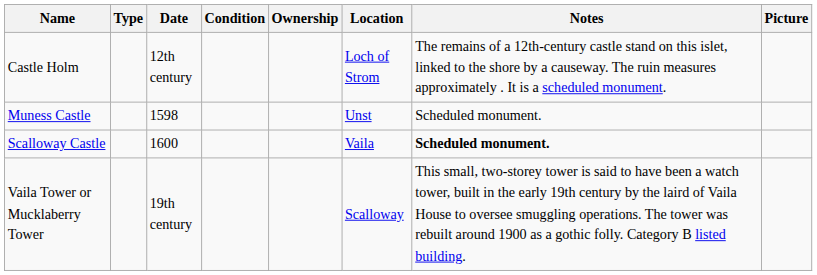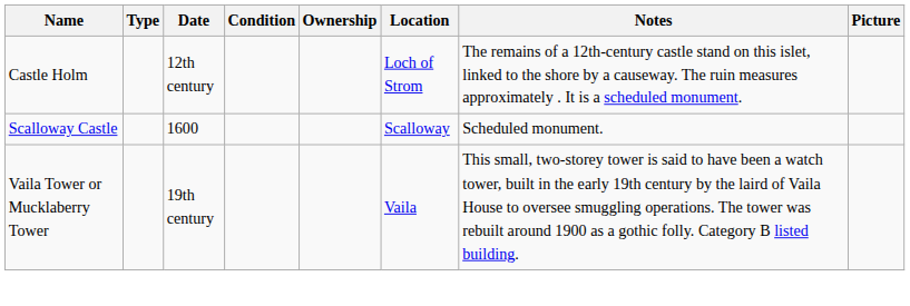 <table class="wikitable sortable" style="font-size:95%;border:0px;text-align:left;line-height:150%;">
 <tr>
 <th>Name</th>
 <th>Type</th>
 <th>Date</th>
 <th>Condition</th>
 <th>Ownership</th>
 <th>Location</th>
 <th class="unsortable">Notes</th>
 <th>Picture</th>
 </tr>
 <tr>
 <td>Castle Holm</td>
 <td></td>
 <td>12th century</td>
 <td></td>
 <td></td>
 <td><a href='#'>Loch of Strom</a><br> </td>
 <td>The remains of a 12th-century castle stand on this islet, linked to the shore by a causeway. The ruin measures approximately . It is a <a href='#'>scheduled monument</a>.</td>
 <td></td>
 </tr>
 <tr>
-<td><a href='#'>Muness Castle</a></td>
-<td></td>
-<td>1598</td>
-<td></td>
-<td></td>
-<td><a href='#'>Unst</a><br> </td>
-<td>Scheduled monument.</td>
-<td></td>
-</tr>
-<tr>
 <td><a href='#'>Scalloway Castle</a></td>
 <td></td>
 <td>1600</td>
 <td></td>
 <td></td>
-<td><a href='#'>Vaila</a><br> </td>
-<td><strong>Scheduled monument.</strong></td>
+<td><a href='#'>Scalloway</a><br> </td>
+<td>Scheduled monument.</td>
 <td></td>
 </tr>
 <tr>
 <td>Vaila Tower or Mucklaberry Tower</td>
 <td></td>
 <td>19th century</td>
 <td></td>
 <td></td>
-<td><a href='#'>Scalloway</a><br> </td>
+<td><a href='#'>Vaila</a><br> </td>
 <td>This small, two-storey tower is said to have been a watch tower, built in the early 19th century by the laird of Vaila House to oversee smuggling operations. The tower was rebuilt around 1900 as a gothic folly. Category B <a href='#'>listed building</a>.</td>
 <td></td>
 </tr>
 </table>
